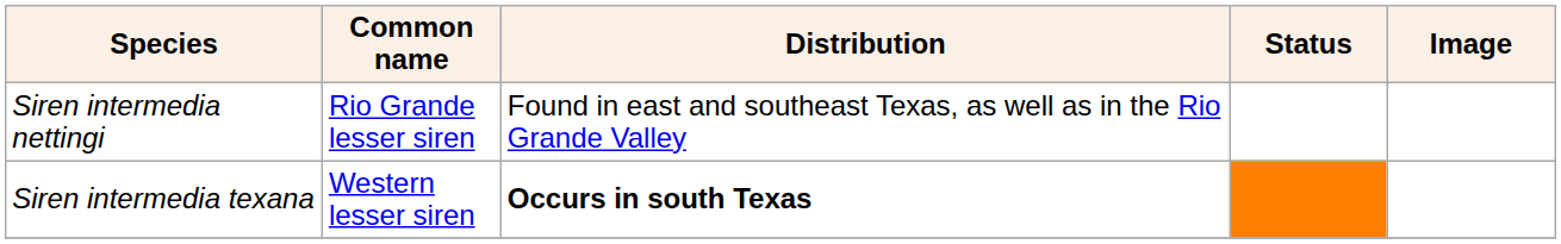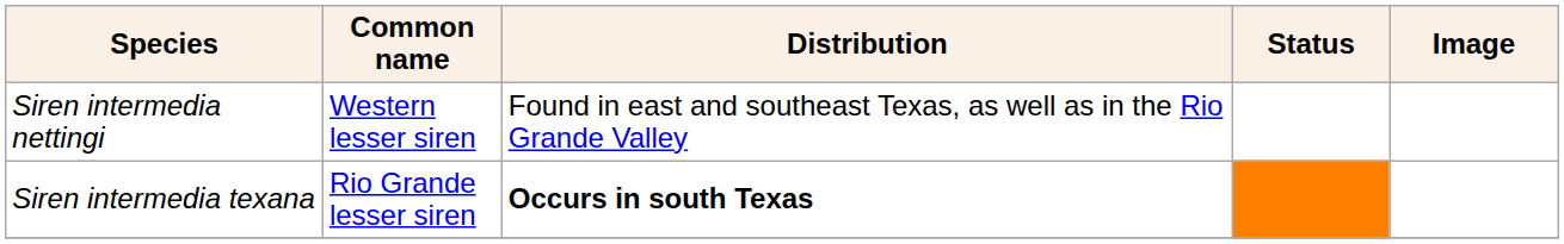 <table class="sortable wikitable plainrowheaders" border="0" style="background:#ffffff" align="top" class="sortable wikitable">
 <tr –>
 <th scope="col" style="background-color:Linen; color:Black" width=200 px>Species</th>
 <th scope="col" style="background-color:Linen; color:Black" width=100 px>Common name</th>
 <th scope="col" style="background:Linen; color:Black" width=500 px>Distribution</th>
 <th scope="col" style="background-color:Linen; color:Black" width=90 px>Status</th>
 <th scope="col" style="background:Linen; color:Black" width=100 px>Image</th>
 </tr>
 <tr>
 <td !scope="row" style="background:#ffffff"><em>Siren intermedia nettingi</em></td>
-<td><a href='#'>Rio Grande lesser siren</a></td>
+<td><a href='#'>Western lesser siren</a></td>
 <td>Found in east and southeast Texas, as well as in the <a href='#'>Rio Grande Valley</a></td>
 <td style="text-align:center;"></td>
 <td></td>
 </tr>
 <tr>
 <td !scope="row" style="background:#ffffff"><em>Siren intermedia texana</em></td>
-<td><a href='#'>Western lesser siren</a></td>
+<td><a href='#'>Rio Grande lesser siren</a></td>
 <td><strong>Occurs in south Texas</strong></td>
 <td style="background: #FF8000; text-align:center;"></td>
 <td></td>
 </tr>
 <tr>
 </tr>
 </table>
